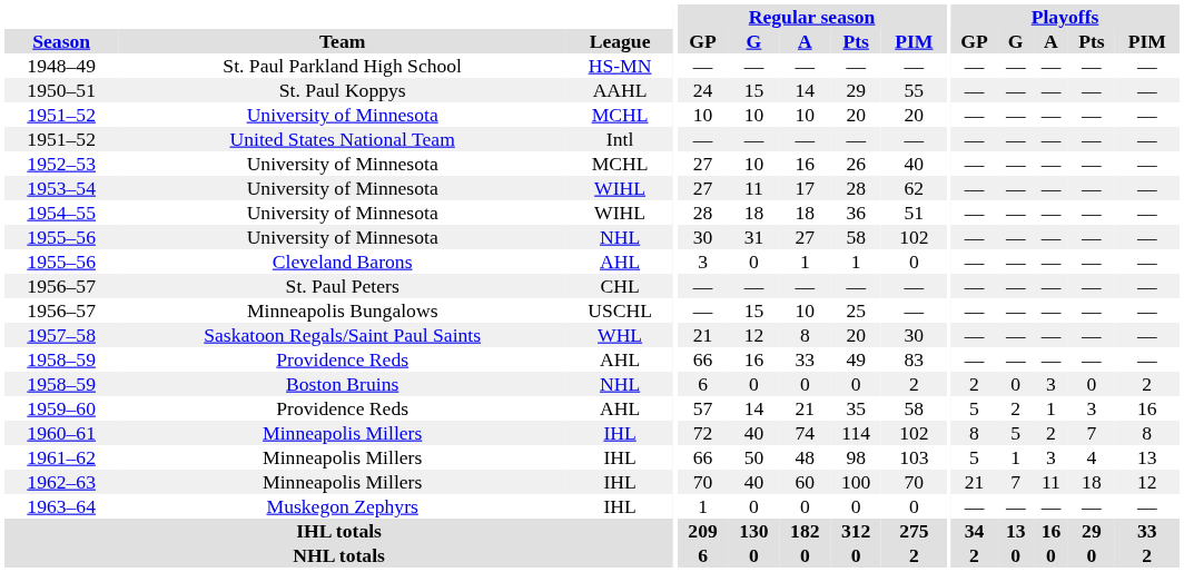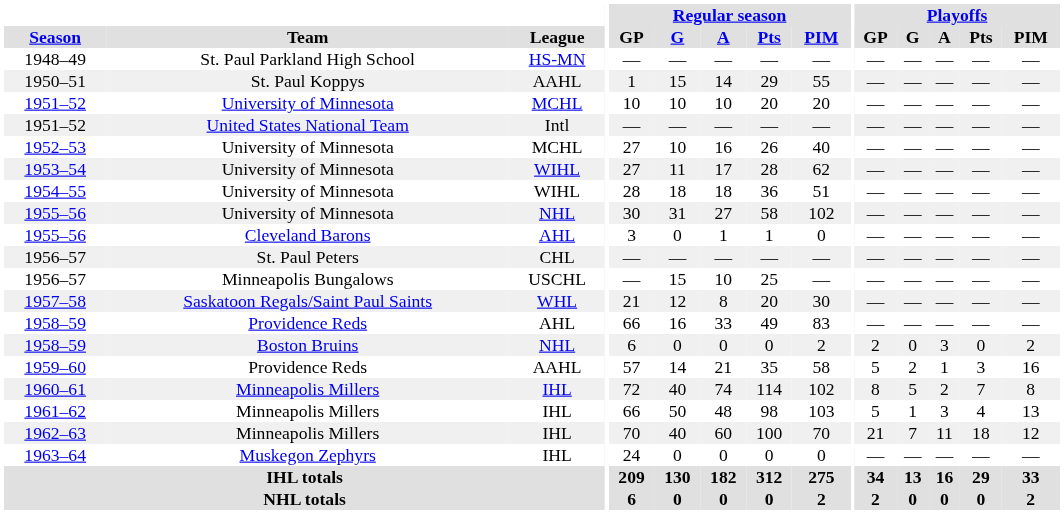 <table border="0" cellpadding="1" cellspacing="0" style="text-align:center; width:60em">
 <tr bgcolor="#e0e0e0">
 <th colspan="3" bgcolor="#ffffff"></th>
 <th rowspan="100" bgcolor="#ffffff"></th>
 <th colspan="5"><a href='#'>Regular season</a></th>
 <th rowspan="100" bgcolor="#ffffff"></th>
 <th colspan="5"><a href='#'>Playoffs</a></th>
 </tr>
 <tr bgcolor="#e0e0e0">
 <th><a href='#'>Season</a></th>
 <th>Team</th>
 <th>League</th>
 <th>GP</th>
 <th><a href='#'>G</a></th>
 <th><a href='#'>A</a></th>
 <th><a href='#'>Pts</a></th>
 <th><a href='#'>PIM</a></th>
 <th>GP</th>
 <th>G</th>
 <th>A</th>
 <th>Pts</th>
 <th>PIM</th>
 </tr>
 <tr>
 <td>1948–49</td>
 <td>St. Paul Parkland High School</td>
 <td><a href='#'>HS-MN</a></td>
 <td>—</td>
 <td>—</td>
 <td>—</td>
 <td>—</td>
 <td>—</td>
 <td>—</td>
 <td>—</td>
 <td>—</td>
 <td>—</td>
 <td>—</td>
 </tr>
 <tr bgcolor="#f0f0f0">
 <td>1950–51</td>
 <td>St. Paul Koppys</td>
 <td>AAHL</td>
-<td>24</td>
+<td>1</td>
 <td>15</td>
 <td>14</td>
 <td>29</td>
 <td>55</td>
 <td>—</td>
 <td>—</td>
 <td>—</td>
 <td>—</td>
 <td>—</td>
 </tr>
 <tr>
 <td><a href='#'>1951–52</a></td>
 <td><a href='#'>University of Minnesota</a></td>
 <td><a href='#'>MCHL</a></td>
 <td>10</td>
 <td>10</td>
 <td>10</td>
 <td>20</td>
 <td>20</td>
 <td>—</td>
 <td>—</td>
 <td>—</td>
 <td>—</td>
 <td>—</td>
 </tr>
 <tr bgcolor="#f0f0f0">
 <td>1951–52</td>
 <td><a href='#'>United States National Team</a></td>
 <td>Intl</td>
 <td>—</td>
 <td>—</td>
 <td>—</td>
 <td>—</td>
 <td>—</td>
 <td>—</td>
 <td>—</td>
 <td>—</td>
 <td>—</td>
 <td>—</td>
 </tr>
 <tr>
 <td><a href='#'>1952–53</a></td>
 <td>University of Minnesota</td>
 <td>MCHL</td>
 <td>27</td>
 <td>10</td>
 <td>16</td>
 <td>26</td>
 <td>40</td>
 <td>—</td>
 <td>—</td>
 <td>—</td>
 <td>—</td>
 <td>—</td>
 </tr>
 <tr bgcolor="#f0f0f0">
 <td><a href='#'>1953–54</a></td>
 <td>University of Minnesota</td>
 <td><a href='#'>WIHL</a></td>
 <td>27</td>
 <td>11</td>
 <td>17</td>
 <td>28</td>
 <td>62</td>
 <td>—</td>
 <td>—</td>
 <td>—</td>
 <td>—</td>
 <td>—</td>
 </tr>
 <tr>
 <td><a href='#'>1954–55</a></td>
 <td>University of Minnesota</td>
 <td>WIHL</td>
 <td>28</td>
 <td>18</td>
 <td>18</td>
 <td>36</td>
 <td>51</td>
 <td>—</td>
 <td>—</td>
 <td>—</td>
 <td>—</td>
 <td>—</td>
 </tr>
 <tr bgcolor="#f0f0f0">
 <td><a href='#'>1955–56</a></td>
 <td>University of Minnesota</td>
 <td><a href='#'>NHL</a></td>
 <td>30</td>
 <td>31</td>
 <td>27</td>
 <td>58</td>
 <td>102</td>
 <td>—</td>
 <td>—</td>
 <td>—</td>
 <td>—</td>
 <td>—</td>
 </tr>
 <tr>
 <td><a href='#'>1955–56</a></td>
 <td><a href='#'>Cleveland Barons</a></td>
 <td><a href='#'>AHL</a></td>
 <td>3</td>
 <td>0</td>
 <td>1</td>
 <td>1</td>
 <td>0</td>
 <td>—</td>
 <td>—</td>
 <td>—</td>
 <td>—</td>
 <td>—</td>
 </tr>
 <tr bgcolor="#f0f0f0">
 <td>1956–57</td>
 <td>St. Paul Peters</td>
 <td>CHL</td>
 <td>—</td>
 <td>—</td>
 <td>—</td>
 <td>—</td>
 <td>—</td>
 <td>—</td>
 <td>—</td>
 <td>—</td>
 <td>—</td>
 <td>—</td>
 </tr>
 <tr>
 <td>1956–57</td>
 <td>Minneapolis Bungalows</td>
 <td>USCHL</td>
 <td>—</td>
 <td>15</td>
 <td>10</td>
 <td>25</td>
 <td>—</td>
 <td>—</td>
 <td>—</td>
 <td>—</td>
 <td>—</td>
 <td>—</td>
 </tr>
 <tr bgcolor="#f0f0f0">
 <td><a href='#'>1957–58</a></td>
 <td><a href='#'>Saskatoon Regals/Saint Paul Saints</a></td>
 <td><a href='#'>WHL</a></td>
 <td>21</td>
 <td>12</td>
 <td>8</td>
 <td>20</td>
 <td>30</td>
 <td>—</td>
 <td>—</td>
 <td>—</td>
 <td>—</td>
 <td>—</td>
 </tr>
 <tr>
 <td><a href='#'>1958–59</a></td>
 <td><a href='#'>Providence Reds</a></td>
 <td>AHL</td>
 <td>66</td>
 <td>16</td>
 <td>33</td>
 <td>49</td>
 <td>83</td>
 <td>—</td>
 <td>—</td>
 <td>—</td>
 <td>—</td>
 <td>—</td>
 </tr>
 <tr bgcolor="#f0f0f0">
 <td><a href='#'>1958–59</a></td>
 <td><a href='#'>Boston Bruins</a></td>
 <td><a href='#'>NHL</a></td>
 <td>6</td>
 <td>0</td>
 <td>0</td>
 <td>0</td>
 <td>2</td>
 <td>2</td>
 <td>0</td>
 <td>3</td>
 <td>0</td>
 <td>2</td>
 </tr>
 <tr>
 <td><a href='#'>1959–60</a></td>
 <td>Providence Reds</td>
-<td>AHL</td>
+<td>AAHL</td>
 <td>57</td>
 <td>14</td>
 <td>21</td>
 <td>35</td>
 <td>58</td>
 <td>5</td>
 <td>2</td>
 <td>1</td>
 <td>3</td>
 <td>16</td>
 </tr>
 <tr bgcolor="#f0f0f0">
 <td><a href='#'>1960–61</a></td>
 <td><a href='#'>Minneapolis Millers</a></td>
 <td><a href='#'>IHL</a></td>
 <td>72</td>
 <td>40</td>
 <td>74</td>
 <td>114</td>
 <td>102</td>
 <td>8</td>
 <td>5</td>
 <td>2</td>
 <td>7</td>
 <td>8</td>
 </tr>
 <tr>
 <td><a href='#'>1961–62</a></td>
 <td>Minneapolis Millers</td>
 <td>IHL</td>
 <td>66</td>
 <td>50</td>
 <td>48</td>
 <td>98</td>
 <td>103</td>
 <td>5</td>
 <td>1</td>
 <td>3</td>
 <td>4</td>
 <td>13</td>
 </tr>
 <tr bgcolor="#f0f0f0">
 <td><a href='#'>1962–63</a></td>
 <td>Minneapolis Millers</td>
 <td>IHL</td>
 <td>70</td>
 <td>40</td>
 <td>60</td>
 <td>100</td>
 <td>70</td>
 <td>21</td>
 <td>7</td>
 <td>11</td>
 <td>18</td>
 <td>12</td>
 </tr>
 <tr>
 <td><a href='#'>1963–64</a></td>
 <td><a href='#'>Muskegon Zephyrs</a></td>
 <td>IHL</td>
-<td>1</td>
+<td>24</td>
 <td>0</td>
 <td>0</td>
 <td>0</td>
 <td>0</td>
 <td>—</td>
 <td>—</td>
 <td>—</td>
 <td>—</td>
 <td>—</td>
 </tr>
 <tr bgcolor="#e0e0e0">
 <th colspan="3">IHL totals</th>
 <th>209</th>
 <th>130</th>
 <th>182</th>
 <th>312</th>
 <th>275</th>
 <th>34</th>
 <th>13</th>
 <th>16</th>
 <th>29</th>
 <th>33</th>
 </tr>
 <tr bgcolor="#e0e0e0">
 <th colspan="3">NHL totals</th>
 <th>6</th>
 <th>0</th>
 <th>0</th>
 <th>0</th>
 <th>2</th>
 <th>2</th>
 <th>0</th>
 <th>0</th>
 <th>0</th>
 <th>2</th>
 </tr>
 </table>
